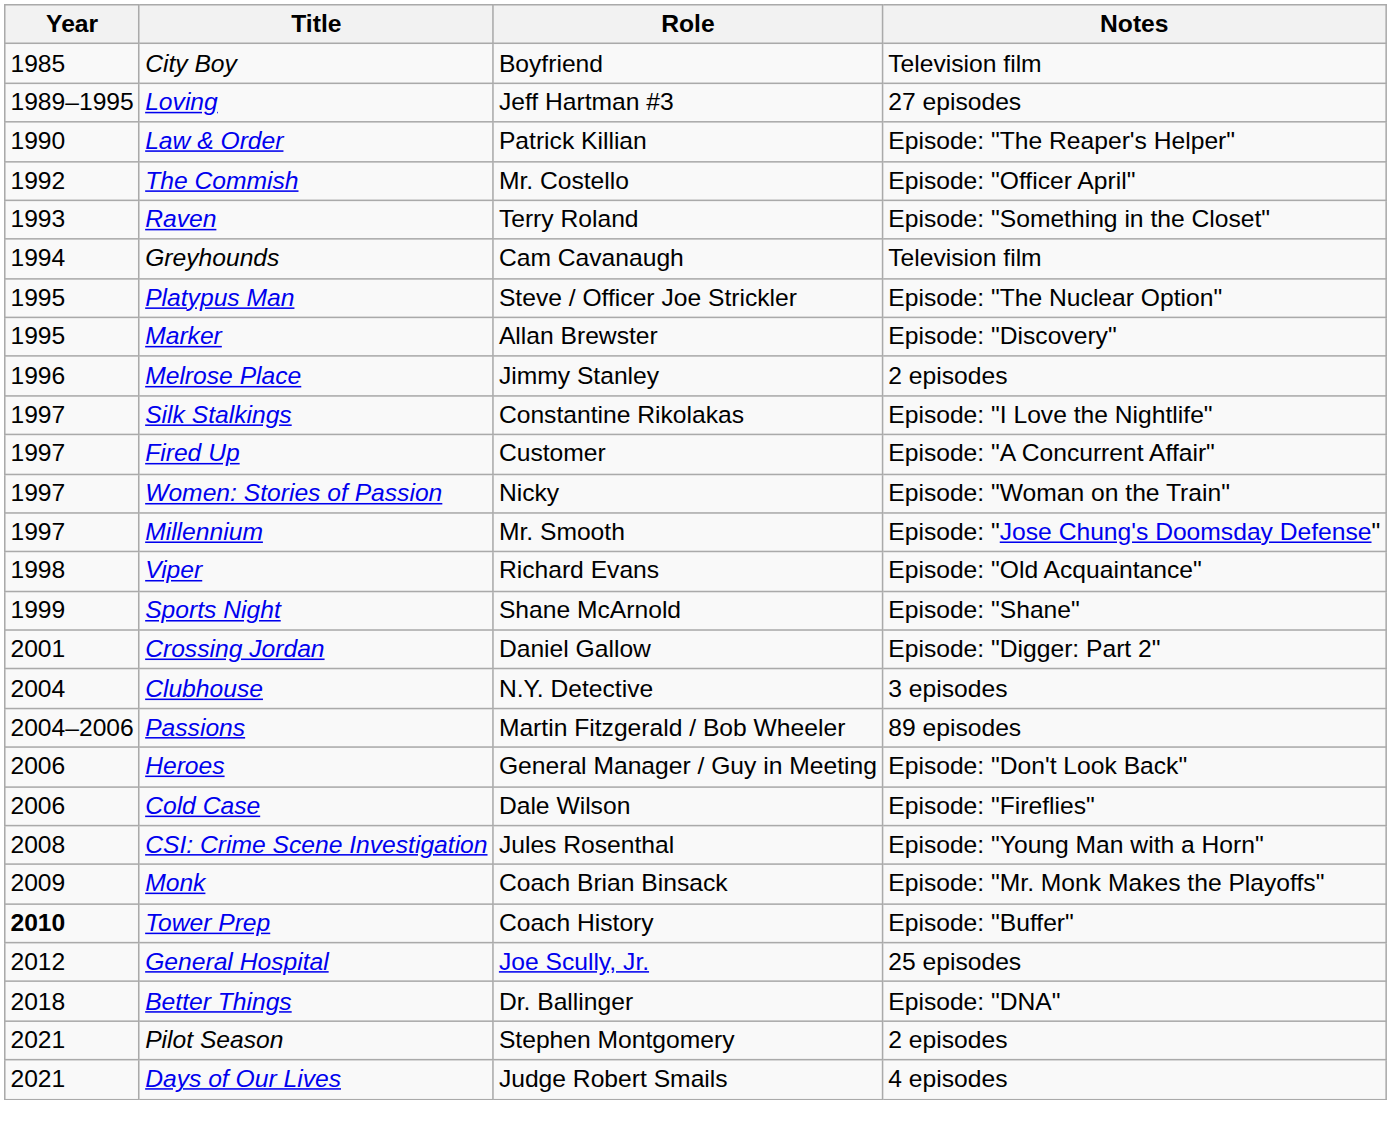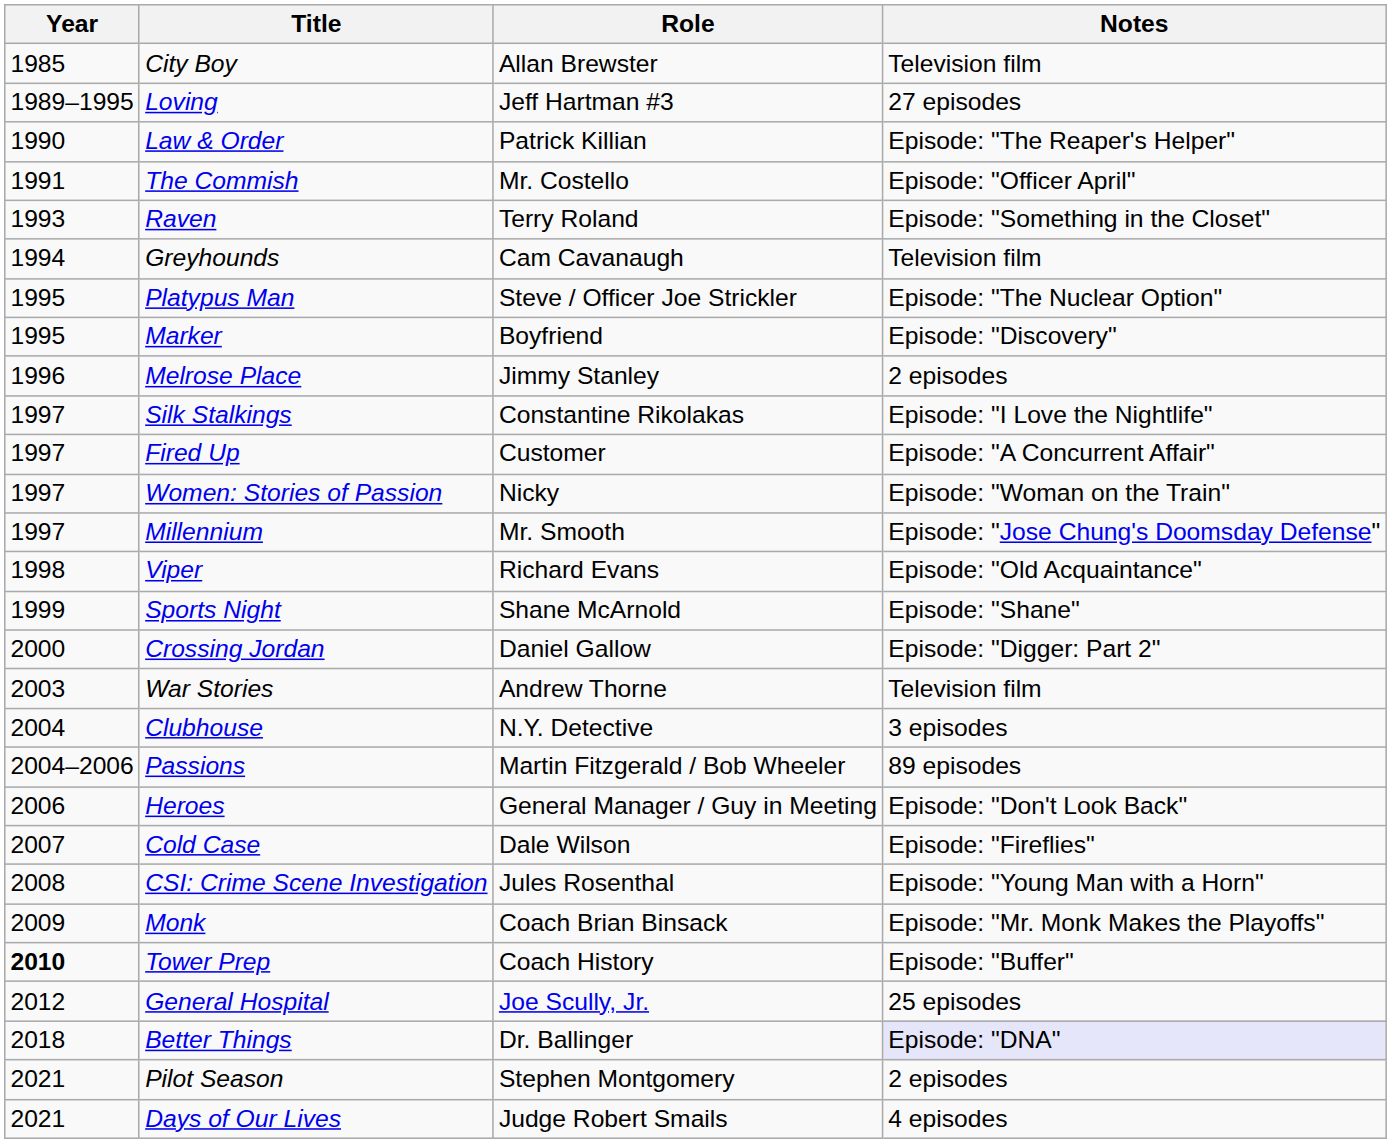 <table class="wikitable sortable">
 <tr>
 <th>Year</th>
 <th>Title</th>
 <th>Role</th>
 <th>Notes</th>
 </tr>
 <tr>
 <td>1985</td>
 <td><em>City Boy</em></td>
-<td>Boyfriend</td>
+<td>Allan Brewster</td>
 <td>Television film</td>
 </tr>
 <tr>
 <td>1989–1995</td>
 <td><a href='#'><em>Loving</em></a></td>
 <td>Jeff Hartman #3</td>
 <td>27 episodes</td>
 </tr>
 <tr>
 <td>1990</td>
 <td><em><a href='#'>Law & Order</a></em></td>
 <td>Patrick Killian</td>
 <td>Episode: "The Reaper's Helper"</td>
 </tr>
 <tr>
-<td>1992</td>
+<td>1991</td>
 <td><em><a href='#'>The Commish</a></em></td>
 <td>Mr. Costello</td>
 <td>Episode: "Officer April"</td>
 </tr>
 <tr>
 <td>1993</td>
 <td><a href='#'><em>Raven</em></a></td>
 <td>Terry Roland</td>
 <td>Episode: "Something in the Closet"</td>
 </tr>
 <tr>
 <td>1994</td>
 <td><em>Greyhounds</em></td>
 <td>Cam Cavanaugh</td>
 <td>Television film</td>
 </tr>
 <tr>
 <td>1995</td>
 <td><em><a href='#'>Platypus Man</a></em></td>
 <td>Steve / Officer Joe Strickler</td>
 <td>Episode: "The Nuclear Option"</td>
 </tr>
 <tr>
 <td>1995</td>
 <td><a href='#'><em>Marker</em></a></td>
-<td>Allan Brewster</td>
+<td>Boyfriend</td>
 <td>Episode: "Discovery"</td>
 </tr>
 <tr>
 <td>1996</td>
 <td><em><a href='#'>Melrose Place</a></em></td>
 <td>Jimmy Stanley</td>
 <td>2 episodes</td>
 </tr>
 <tr>
 <td>1997</td>
 <td><em><a href='#'>Silk Stalkings</a></em></td>
 <td>Constantine Rikolakas</td>
 <td>Episode: "I Love the Nightlife"</td>
 </tr>
 <tr>
 <td>1997</td>
 <td><a href='#'><em>Fired Up</em></a></td>
 <td>Customer</td>
 <td>Episode: "A Concurrent Affair"</td>
 </tr>
 <tr>
 <td>1997</td>
 <td><em><a href='#'>Women: Stories of Passion</a></em></td>
 <td>Nicky</td>
 <td>Episode: "Woman on the Train"</td>
 </tr>
 <tr>
 <td>1997</td>
 <td><a href='#'><em>Millennium</em></a></td>
 <td>Mr. Smooth</td>
 <td>Episode: "<a href='#'>Jose Chung's Doomsday Defense</a>"</td>
 </tr>
 <tr>
 <td>1998</td>
 <td><a href='#'><em>Viper</em></a></td>
 <td>Richard Evans</td>
 <td>Episode: "Old Acquaintance"</td>
 </tr>
 <tr>
 <td>1999</td>
 <td><em><a href='#'>Sports Night</a></em></td>
 <td>Shane McArnold</td>
 <td>Episode: "Shane"</td>
 </tr>
 <tr>
-<td>2001</td>
+<td>2000</td>
 <td><em><a href='#'>Crossing Jordan</a></em></td>
 <td>Daniel Gallow</td>
 <td>Episode: "Digger: Part 2"</td>
+</tr>
+<tr>
+<td>2003</td>
+<td><em>War Stories</em></td>
+<td>Andrew Thorne</td>
+<td>Television film</td>
 </tr>
 <tr>
 <td>2004</td>
 <td><a href='#'><em>Clubhouse</em></a></td>
 <td>N.Y. Detective</td>
 <td>3 episodes</td>
 </tr>
 <tr>
 <td>2004–2006</td>
 <td><em><a href='#'>Passions</a></em></td>
 <td>Martin Fitzgerald / Bob Wheeler</td>
 <td>89 episodes</td>
 </tr>
 <tr>
 <td>2006</td>
 <td><a href='#'><em>Heroes</em></a></td>
 <td>General Manager / Guy in Meeting</td>
 <td>Episode: "Don't Look Back"</td>
 </tr>
 <tr>
-<td>2006</td>
+<td>2007</td>
 <td><em><a href='#'>Cold Case</a></em></td>
 <td>Dale Wilson</td>
 <td>Episode: "Fireflies"</td>
 </tr>
 <tr>
 <td>2008</td>
 <td><em><a href='#'>CSI: Crime Scene Investigation</a></em></td>
 <td>Jules Rosenthal</td>
 <td>Episode: "Young Man with a Horn"</td>
 </tr>
 <tr>
 <td>2009</td>
 <td><a href='#'><em>Monk</em></a></td>
 <td>Coach Brian Binsack</td>
 <td>Episode: "Mr. Monk Makes the Playoffs"</td>
 </tr>
 <tr>
 <td><strong>2010</strong></td>
 <td><em><a href='#'>Tower Prep</a></em></td>
 <td>Coach History</td>
 <td>Episode: "Buffer"</td>
 </tr>
 <tr>
 <td>2012</td>
 <td><em><a href='#'>General Hospital</a></em></td>
 <td><a href='#'>Joe Scully, Jr.</a></td>
 <td>25 episodes</td>
 </tr>
 <tr>
 <td>2018</td>
 <td><a href='#'><em>Better Things</em></a></td>
 <td>Dr. Ballinger</td>
-<td>Episode: "DNA"</td>
+<td style="background: lavender;">Episode: "DNA"</td>
 </tr>
 <tr>
 <td>2021</td>
 <td><em>Pilot Season</em></td>
 <td>Stephen Montgomery</td>
 <td>2 episodes</td>
 </tr>
 <tr>
 <td>2021</td>
 <td><em><a href='#'>Days of Our Lives</a></em></td>
 <td>Judge Robert Smails</td>
 <td>4 episodes</td>
 </tr>
 </table>
